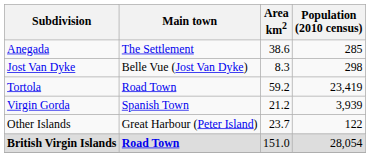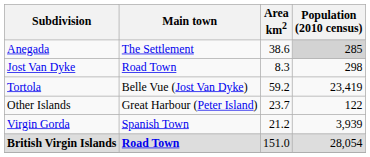 <table class="wikitable">
 <tr>
 <th>Subdivision</th>
 <th>Main town</th>
 <th>Area<br>km<sup>2</sup></th>
 <th>Population<br>(2010 census)</th>
 </tr>
 <tr>
 <td><a href='#'>Anegada</a></td>
 <td><a href='#'>The Settlement</a></td>
 <td align="right">38.6</td>
-<td align="right">285</td>
+<td align="right" style="background: lightgrey;">285</td>
 </tr>
 <tr>
 <td><a href='#'>Jost Van Dyke</a></td>
-<td>Belle Vue (<a href='#'>Jost Van Dyke</a>)</td>
+<td><a href='#'>Road Town</a></td>
 <td align="right">8.3</td>
 <td align="right">298</td>
 </tr>
 <tr>
 <td><a href='#'>Tortola</a></td>
-<td><a href='#'>Road Town</a></td>
+<td>Belle Vue (<a href='#'>Jost Van Dyke</a>)</td>
 <td align="right">59.2</td>
 <td align="right">23,419</td>
+</tr>
+<tr>
+<td>Other Islands</td>
+<td>Great Harbour (<a href='#'>Peter Island</a>)</td>
+<td align="right">23.7</td>
+<td align="right">122</td>
 </tr>
 <tr>
 <td><a href='#'>Virgin Gorda</a></td>
 <td><a href='#'>Spanish Town</a></td>
 <td align="right">21.2</td>
 <td align="right">3,939</td>
-</tr>
-<tr>
-<td>Other Islands</td>
-<td>Great Harbour (<a href='#'>Peter Island</a>)</td>
-<td align="right">23.7</td>
-<td align="right">122</td>
 </tr>
 <tr style="background: #DDDDDD;">
 <td><strong>British Virgin Islands</strong></td>
 <td><strong><a href='#'>Road Town</a></strong></td>
 <td align="right">151.0</td>
 <td align="right">28,054</td>
 </tr>
 <tr>
 </tr>
 </table>
